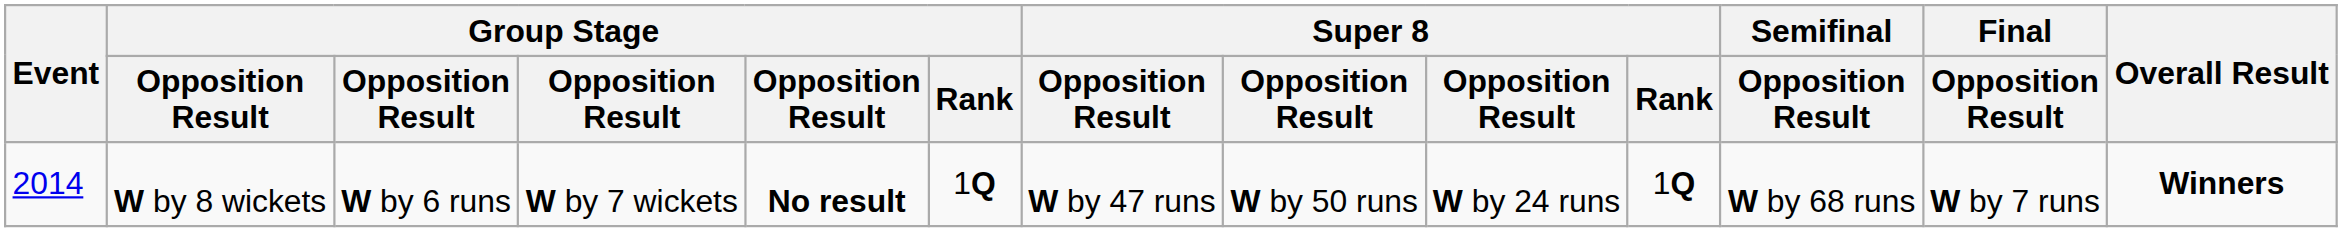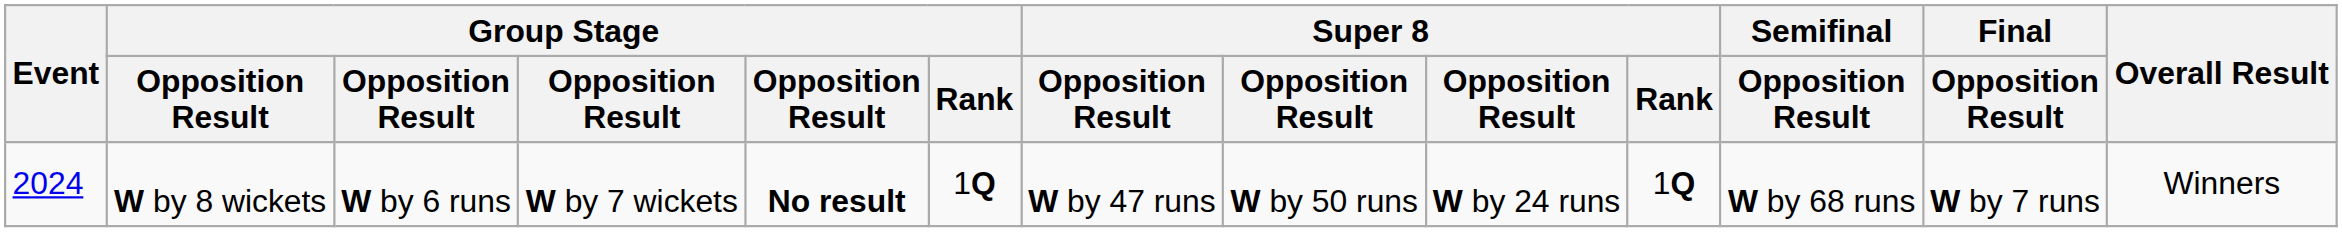 <table class=wikitable style=font-size:90%;text-align:center>
 <tr>
 <th rowspan=2>Event</th>
 <th colspan=5>Group Stage</th>
 <th colspan=4>Super 8</th>
 <th>Semifinal</th>
 <th>Final</th>
 <th rowspan=2>Overall Result</th>
 </tr>
 <tr style=font-size:95>
 <th>Opposition<br>Result</th>
 <th>Opposition<br>Result</th>
 <th>Opposition<br>Result</th>
 <th>Opposition<br>Result</th>
 <th>Rank</th>
 <th>Opposition<br>Result</th>
 <th>Opposition<br>Result</th>
 <th>Opposition<br>Result</th>
 <th>Rank</th>
 <th>Opposition<br>Result</th>
 <th>Opposition<br>Result</th>
 </tr>
 <tr>
-<td align=left><a href='#'>2014</a></td>
+<td align=left><a href='#'>2024</a></td>
 <td><br><strong>W</strong> by 8 wickets</td>
 <td><br><strong>W</strong> by 6 runs</td>
 <td><br><strong>W</strong> by 7 wickets</td>
 <td><strong><br>No result</strong></td>
 <td>1<strong>Q</strong></td>
 <td><br><strong>W</strong> by 47 runs</td>
 <td><br><strong>W</strong> by 50 runs</td>
 <td><br><strong>W</strong> by 24 runs</td>
 <td>1<strong>Q</strong></td>
 <td><br><strong>W</strong> by 68 runs</td>
 <td><br><strong>W</strong> by 7 runs</td>
-<td><strong>Winners</strong></td>
+<td>Winners</td>
 </tr>
 </table>
